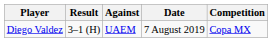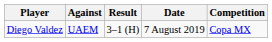 <table class="wikitable">
 <tr>
 <th>Player</th>
+<th>Against</th>
 <th>Result</th>
-<th>Against</th>
 <th>Date</th>
 <th>Competition</th>
 </tr>
 <tr>
 <td> <a href='#'>Diego Valdez</a></td>
+<td><a href='#'>UAEM</a></td>
 <td>3–1 (H)</td>
-<td><a href='#'>UAEM</a></td>
 <td>7 August 2019</td>
 <td><a href='#'>Copa MX</a></td>
 </tr>
 </table>
